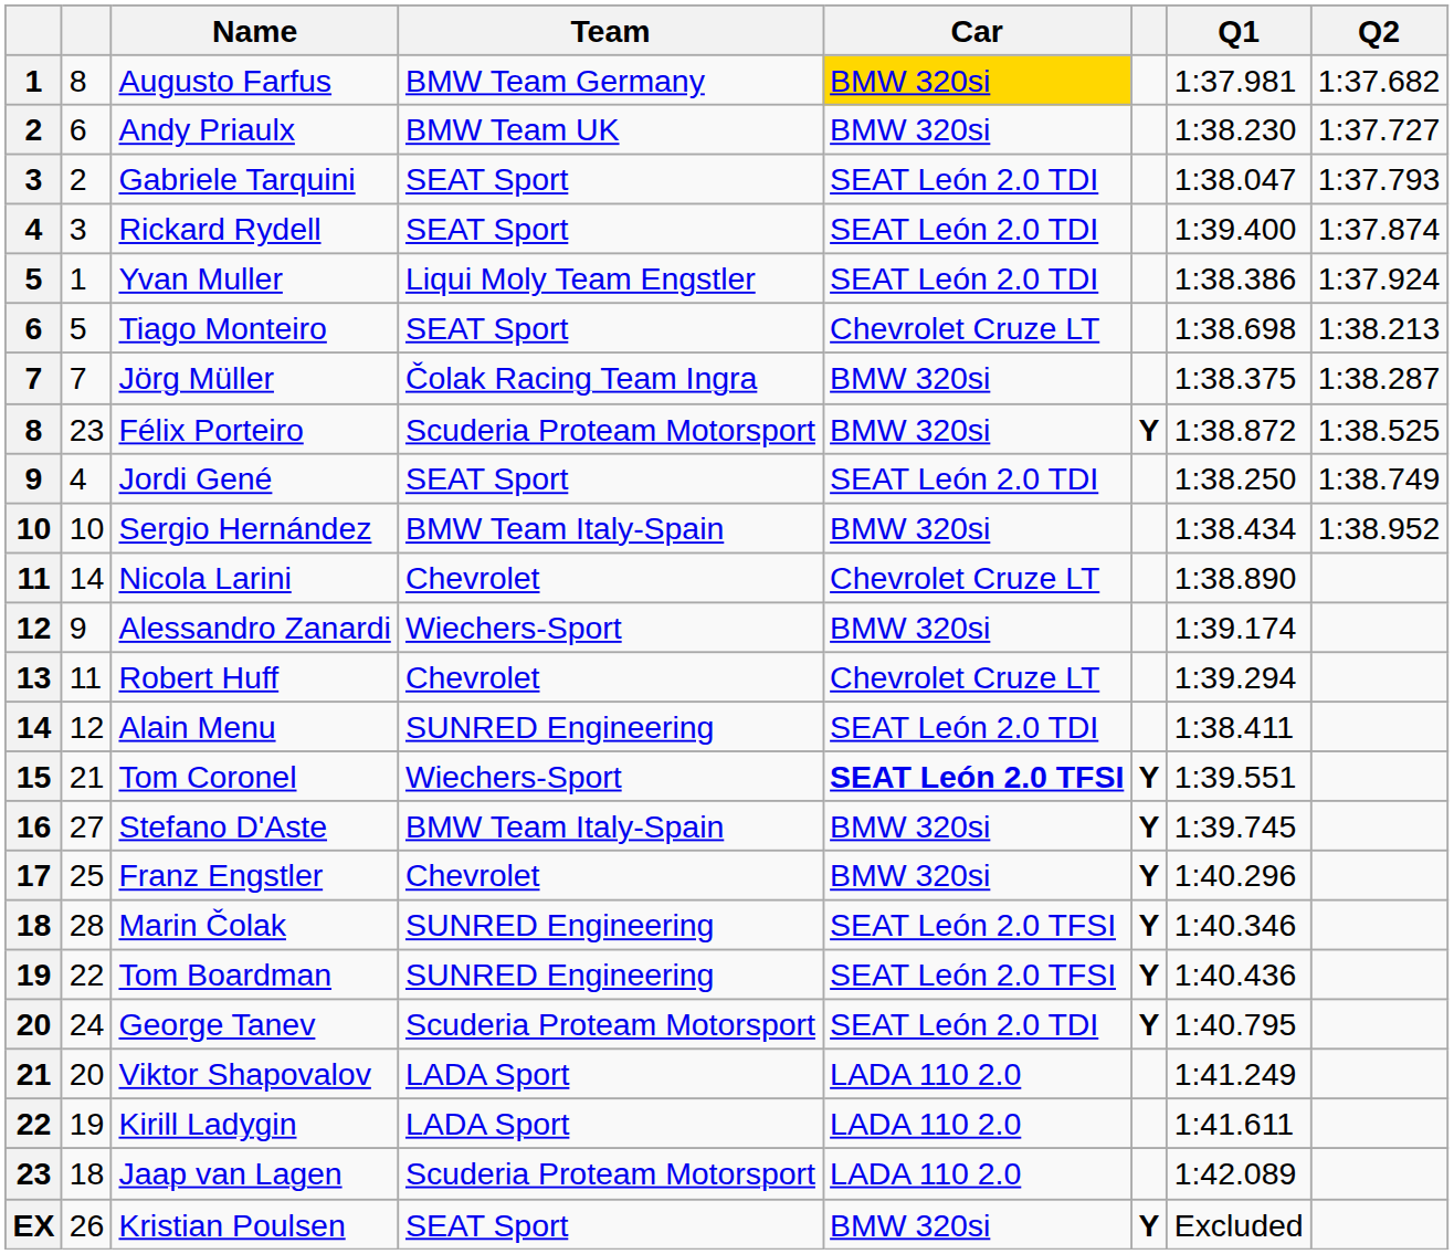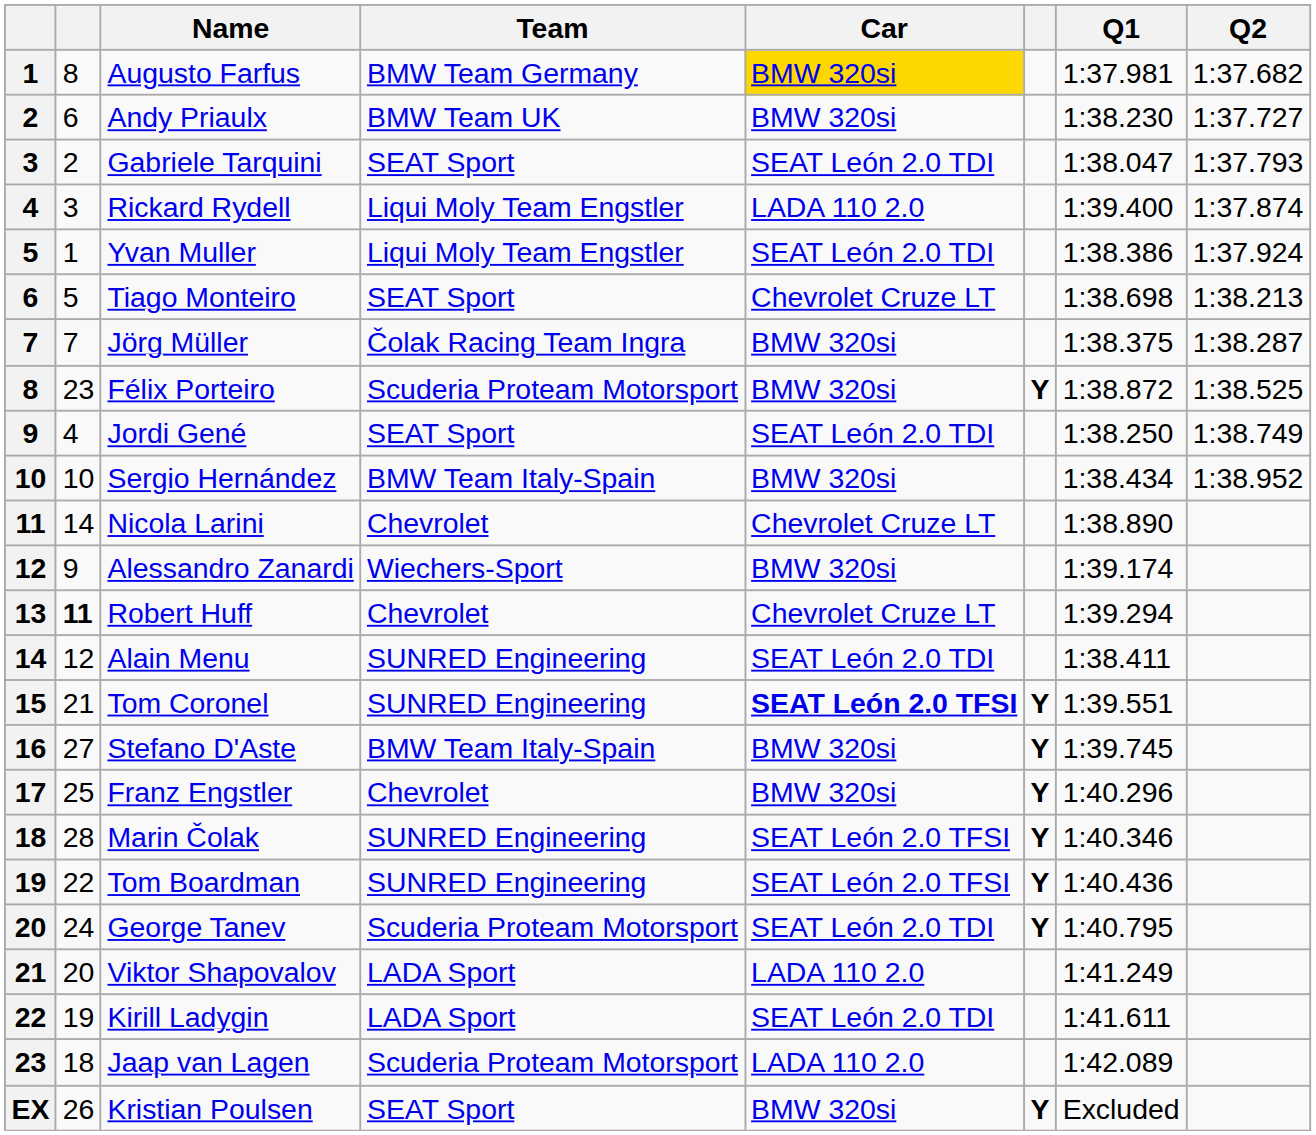 <table class="wikitable sortable" style="font-size: 95%;">
 <tr>
 <th></th>
 <th></th>
 <th>Name</th>
 <th>Team</th>
 <th>Car</th>
 <th></th>
 <th>Q1</th>
 <th>Q2</th>
 </tr>
 <tr>
 <th>1</th>
 <td>8</td>
 <td> <a href='#'>Augusto Farfus</a></td>
 <td><a href='#'>BMW Team Germany</a></td>
 <td style="background: gold;"><a href='#'>BMW 320si</a></td>
 <td></td>
 <td>1:37.981</td>
 <td>1:37.682</td>
 </tr>
 <tr>
 <th>2</th>
 <td>6</td>
 <td> <a href='#'>Andy Priaulx</a></td>
 <td><a href='#'>BMW Team UK</a></td>
 <td><a href='#'>BMW 320si</a></td>
 <td></td>
 <td>1:38.230</td>
 <td>1:37.727</td>
 </tr>
 <tr>
 <th>3</th>
 <td>2</td>
 <td> <a href='#'>Gabriele Tarquini</a></td>
 <td><a href='#'>SEAT Sport</a></td>
 <td><a href='#'>SEAT León 2.0 TDI</a></td>
 <td></td>
 <td>1:38.047</td>
 <td>1:37.793</td>
 </tr>
 <tr>
 <th>4</th>
 <td>3</td>
 <td> <a href='#'>Rickard Rydell</a></td>
-<td><a href='#'>SEAT Sport</a></td>
-<td><a href='#'>SEAT León 2.0 TDI</a></td>
+<td><a href='#'>Liqui Moly Team Engstler</a></td>
+<td><a href='#'>LADA 110 2.0</a></td>
 <td></td>
 <td>1:39.400</td>
 <td>1:37.874</td>
 </tr>
 <tr>
 <th>5</th>
 <td>1</td>
 <td> <a href='#'>Yvan Muller</a></td>
 <td><a href='#'>Liqui Moly Team Engstler</a></td>
 <td><a href='#'>SEAT León 2.0 TDI</a></td>
 <td></td>
 <td>1:38.386</td>
 <td>1:37.924</td>
 </tr>
 <tr>
 <th>6</th>
 <td>5</td>
 <td> <a href='#'>Tiago Monteiro</a></td>
 <td><a href='#'>SEAT Sport</a></td>
 <td><a href='#'>Chevrolet Cruze LT</a></td>
 <td></td>
 <td>1:38.698</td>
 <td>1:38.213</td>
 </tr>
 <tr>
 <th>7</th>
 <td>7</td>
 <td> <a href='#'>Jörg Müller</a></td>
 <td><a href='#'>Čolak Racing Team Ingra</a></td>
 <td><a href='#'>BMW 320si</a></td>
 <td></td>
 <td>1:38.375</td>
 <td>1:38.287</td>
 </tr>
 <tr>
 <th>8</th>
 <td>23</td>
 <td> <a href='#'>Félix Porteiro</a></td>
 <td><a href='#'>Scuderia Proteam Motorsport</a></td>
 <td><a href='#'>BMW 320si</a></td>
 <td align=center><strong><span>Y</span></strong></td>
 <td>1:38.872</td>
 <td>1:38.525</td>
 </tr>
 <tr>
 <th>9</th>
 <td>4</td>
 <td> <a href='#'>Jordi Gené</a></td>
 <td><a href='#'>SEAT Sport</a></td>
 <td><a href='#'>SEAT León 2.0 TDI</a></td>
 <td></td>
 <td>1:38.250</td>
 <td>1:38.749</td>
 </tr>
 <tr>
 <th>10</th>
 <td>10</td>
 <td> <a href='#'>Sergio Hernández</a></td>
 <td><a href='#'>BMW Team Italy-Spain</a></td>
 <td><a href='#'>BMW 320si</a></td>
 <td></td>
 <td>1:38.434</td>
 <td>1:38.952</td>
 </tr>
 <tr>
 <th>11</th>
 <td>14</td>
 <td> <a href='#'>Nicola Larini</a></td>
 <td><a href='#'>Chevrolet</a></td>
 <td><a href='#'>Chevrolet Cruze LT</a></td>
 <td></td>
 <td>1:38.890</td>
 <td></td>
 </tr>
 <tr>
 <th>12</th>
 <td>9</td>
 <td> <a href='#'>Alessandro Zanardi</a></td>
 <td><a href='#'>Wiechers-Sport</a></td>
 <td><a href='#'>BMW 320si</a></td>
 <td></td>
 <td>1:39.174</td>
 <td></td>
 </tr>
 <tr>
 <th>13</th>
-<td>11</td>
+<td><strong>11</strong></td>
 <td> <a href='#'>Robert Huff</a></td>
 <td><a href='#'>Chevrolet</a></td>
 <td><a href='#'>Chevrolet Cruze LT</a></td>
 <td></td>
 <td>1:39.294</td>
 <td></td>
 </tr>
 <tr>
 <th>14</th>
 <td>12</td>
 <td> <a href='#'>Alain Menu</a></td>
 <td><a href='#'>SUNRED Engineering</a></td>
 <td><a href='#'>SEAT León 2.0 TDI</a></td>
 <td></td>
 <td>1:38.411</td>
 <td></td>
 </tr>
 <tr>
 <th>15</th>
 <td>21</td>
 <td> <a href='#'>Tom Coronel</a></td>
-<td><a href='#'>Wiechers-Sport</a></td>
+<td><a href='#'>SUNRED Engineering</a></td>
 <td><strong><a href='#'>SEAT León 2.0 TFSI</a></strong></td>
 <td align=center><strong><span>Y</span></strong></td>
 <td>1:39.551</td>
 <td></td>
 </tr>
 <tr>
 <th>16</th>
 <td>27</td>
 <td> <a href='#'>Stefano D'Aste</a></td>
 <td><a href='#'>BMW Team Italy-Spain</a></td>
 <td><a href='#'>BMW 320si</a></td>
 <td align=center><strong><span>Y</span></strong></td>
 <td>1:39.745</td>
 <td></td>
 </tr>
 <tr>
 <th>17</th>
 <td>25</td>
 <td> <a href='#'>Franz Engstler</a></td>
 <td><a href='#'>Chevrolet</a></td>
 <td><a href='#'>BMW 320si</a></td>
 <td align=center><strong><span>Y</span></strong></td>
 <td>1:40.296</td>
 <td></td>
 </tr>
 <tr>
 <th>18</th>
 <td>28</td>
 <td> <a href='#'>Marin Čolak</a></td>
 <td><a href='#'>SUNRED Engineering</a></td>
 <td><a href='#'>SEAT León 2.0 TFSI</a></td>
 <td align=center><strong><span>Y</span></strong></td>
 <td>1:40.346</td>
 <td></td>
 </tr>
 <tr>
 <th>19</th>
 <td>22</td>
 <td> <a href='#'>Tom Boardman</a></td>
 <td><a href='#'>SUNRED Engineering</a></td>
 <td><a href='#'>SEAT León 2.0 TFSI</a></td>
 <td align=center><strong><span>Y</span></strong></td>
 <td>1:40.436</td>
 <td></td>
 </tr>
 <tr>
 <th>20</th>
 <td>24</td>
 <td> <a href='#'>George Tanev</a></td>
 <td><a href='#'>Scuderia Proteam Motorsport</a></td>
 <td><a href='#'>SEAT León 2.0 TDI</a></td>
 <td align=center><strong><span>Y</span></strong></td>
 <td>1:40.795</td>
 <td></td>
 </tr>
 <tr>
 <th>21</th>
 <td>20</td>
 <td> <a href='#'>Viktor Shapovalov</a></td>
 <td><a href='#'>LADA Sport</a></td>
 <td><a href='#'>LADA 110 2.0</a></td>
 <td></td>
 <td>1:41.249</td>
 <td></td>
 </tr>
 <tr>
 <th>22</th>
 <td>19</td>
 <td> <a href='#'>Kirill Ladygin</a></td>
 <td><a href='#'>LADA Sport</a></td>
-<td><a href='#'>LADA 110 2.0</a></td>
+<td><a href='#'>SEAT León 2.0 TDI</a></td>
 <td></td>
 <td>1:41.611</td>
 <td></td>
 </tr>
 <tr>
 <th>23</th>
 <td>18</td>
 <td> <a href='#'>Jaap van Lagen</a></td>
 <td><a href='#'>Scuderia Proteam Motorsport</a></td>
 <td><a href='#'>LADA 110 2.0</a></td>
 <td></td>
 <td>1:42.089</td>
 <td></td>
 </tr>
 <tr>
 <th>EX</th>
 <td>26</td>
 <td> <a href='#'>Kristian Poulsen</a></td>
 <td><a href='#'>SEAT Sport</a></td>
 <td><a href='#'>BMW 320si</a></td>
 <td align=center><strong><span>Y</span></strong></td>
 <td>Excluded</td>
 <td></td>
 </tr>
 </table>
